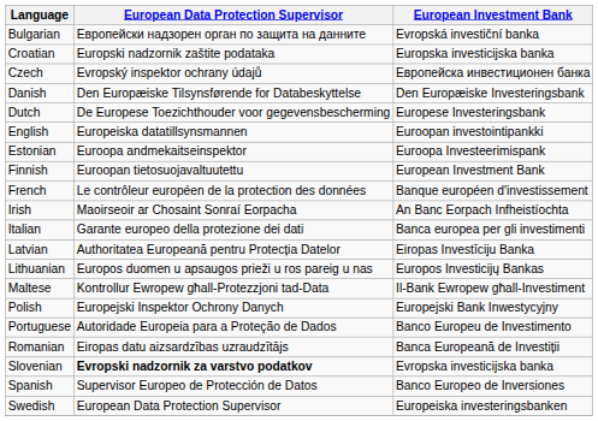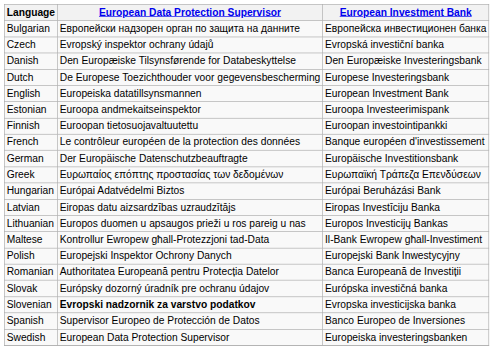 <table class="wikitable">
 <tr>
 <th>Language</th>
 <th><a href='#'>European Data Protection Supervisor</a></th>
 <th><a href='#'>European Investment Bank</a></th>
 </tr>
 <tr>
 <td>Bulgarian</td>
 <td>Европейски надзорен орган по защита на данните</td>
-<td>Evropská investiční banka</td>
-</tr>
-<tr>
-<td>Croatian</td>
-<td>Europski nadzornik zaštite podataka</td>
-<td>Europska investicijska banka</td>
+<td>Европейска инвестиционен банка</td>
 </tr>
 <tr>
 <td>Czech</td>
 <td>Evropský inspektor ochrany údajů</td>
-<td>Европейска инвестиционен банка</td>
+<td>Evropská investiční banka</td>
 </tr>
 <tr>
 <td>Danish</td>
 <td>Den Europæiske Tilsynsførende for Databeskyttelse</td>
 <td>Den Europæiske Investeringsbank</td>
 </tr>
 <tr>
 <td>Dutch</td>
 <td>De Europese Toezichthouder voor gegevensbescherming</td>
 <td>Europese Investeringsbank</td>
 </tr>
 <tr>
 <td>English</td>
 <td>Europeiska datatillsynsmannen</td>
-<td>Euroopan investointipankki</td>
+<td>European Investment Bank</td>
 </tr>
 <tr>
 <td>Estonian</td>
 <td>Euroopa andmekaitseinspektor</td>
 <td>Euroopa Investeerimispank</td>
 </tr>
 <tr>
 <td>Finnish</td>
 <td>Euroopan tietosuojavaltuutettu</td>
-<td>European Investment Bank</td>
+<td>Euroopan investointipankki</td>
 </tr>
 <tr>
 <td>French</td>
 <td>Le contrôleur européen de la protection des données</td>
 <td>Banque européen d'investissement</td>
 </tr>
 <tr>
-<td>Irish</td>
-<td>Maoirseoir ar Chosaint Sonraí Eorpacha</td>
-<td>An Banc Eorpach Infheistíochta</td>
+<td>German</td>
+<td>Der Europäische Datenschutzbeauftragte</td>
+<td>Europäische Investitionsbank</td>
 </tr>
 <tr>
-<td>Italian</td>
-<td>Garante europeo della protezione dei dati</td>
-<td>Banca europea per gli investimenti</td>
+<td>Greek</td>
+<td>Ευρωπαίος επόπτης προστασίας των δεδομένων</td>
+<td>Ευρωπαϊκή Τράπεζα Επενδύσεων</td>
+</tr>
+<tr>
+<td>Hungarian</td>
+<td>Európai Adatvédelmi Biztos</td>
+<td>Európai Beruházási Bank</td>
 </tr>
 <tr>
 <td>Latvian</td>
-<td>Authoritatea Europeană pentru Protecția Datelor</td>
+<td>Eiropas datu aizsardzības uzraudzītājs</td>
 <td>Eiropas Investīciju Banka</td>
 </tr>
 <tr>
 <td>Lithuanian</td>
 <td>Europos duomen u apsaugos prieži u ros pareig u nas</td>
 <td>Europos Investicijų Bankas</td>
 </tr>
 <tr>
 <td>Maltese</td>
 <td>Kontrollur Ewropew għall-Protezzjoni tad-Data</td>
 <td>Il-Bank Ewropew għall-Investiment</td>
 </tr>
 <tr>
 <td>Polish</td>
 <td>Europejski Inspektor Ochrony Danych</td>
 <td>Europejski Bank Inwestycyjny</td>
 </tr>
 <tr>
-<td>Portuguese</td>
-<td>Autoridade Europeia para a Proteção de Dados</td>
-<td>Banco Europeu de Investimento</td>
+<td>Romanian</td>
+<td>Authoritatea Europeană pentru Protecția Datelor</td>
+<td>Banca Europeană de Investiții</td>
 </tr>
 <tr>
-<td>Romanian</td>
-<td>Eiropas datu aizsardzības uzraudzītājs</td>
-<td>Banca Europeană de Investiții</td>
+<td>Slovak</td>
+<td>Európsky dozorný úradník pre ochranu údajov</td>
+<td>Európska investičná banka</td>
 </tr>
 <tr>
 <td>Slovenian</td>
 <td><strong>Evropski nadzornik za varstvo podatkov</strong></td>
 <td>Evropska investicijska banka</td>
 </tr>
 <tr>
 <td>Spanish</td>
 <td>Supervisor Europeo de Protección de Datos</td>
 <td>Banco Europeo de Inversiones</td>
 </tr>
 <tr>
 <td>Swedish</td>
 <td>European Data Protection Supervisor</td>
 <td>Europeiska investeringsbanken</td>
 </tr>
 <tr>
 </tr>
 </table>
